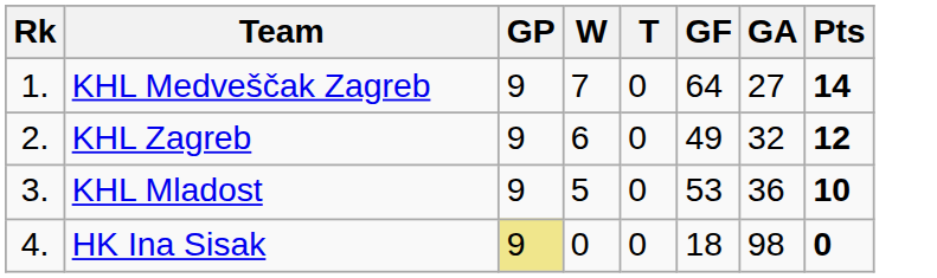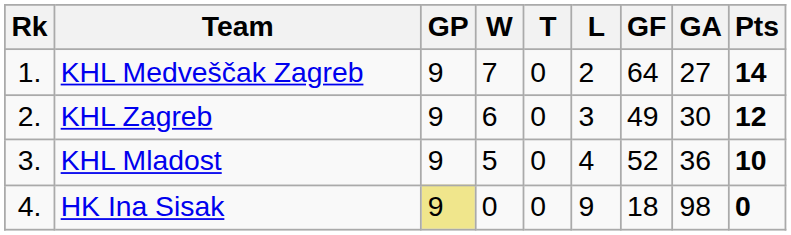 <table class="wikitable" style="text-align:left;">
 <tr>
 <th width=20>Rk</th>
 <th width=200>Team</th>
 <th width=20 abbr="Games Played">GP</th>
 <th width=20 abbr="Won">W</th>
 <th width=20 abbr="Tied">T</th>
+<th width=20 abbr="Lost">L</th>
 <th width=20 abbr="Goals for">GF</th>
 <th width=20 abbr="Goals against">GA</th>
 <th width=20 abbr="Points">Pts</th>
 </tr>
 <tr>
 <td style="text-align:center;">1.</td>
 <td><a href='#'>KHL Medveščak Zagreb</a></td>
 <td>9</td>
 <td>7</td>
 <td>0</td>
+<td>2</td>
 <td>64</td>
 <td>27</td>
 <td><strong>14</strong></td>
 </tr>
 <tr>
 <td style="text-align:center;">2.</td>
 <td><a href='#'>KHL Zagreb</a></td>
 <td>9</td>
 <td>6</td>
 <td>0</td>
+<td>3</td>
 <td>49</td>
-<td>32</td>
+<td>30</td>
 <td><strong>12</strong></td>
 </tr>
 <tr>
 <td style="text-align:center;">3.</td>
 <td><a href='#'>KHL Mladost</a></td>
 <td>9</td>
 <td>5</td>
 <td>0</td>
-<td>53</td>
+<td>4</td>
+<td>52</td>
 <td>36</td>
 <td><strong>10</strong></td>
 </tr>
 <tr>
 <td style="text-align:center;">4.</td>
 <td><a href='#'>HK Ina Sisak</a></td>
 <td style="background: khaki;">9</td>
 <td>0</td>
 <td>0</td>
+<td>9</td>
 <td>18</td>
 <td>98</td>
 <td><strong>0</strong></td>
 </tr>
 </table>
